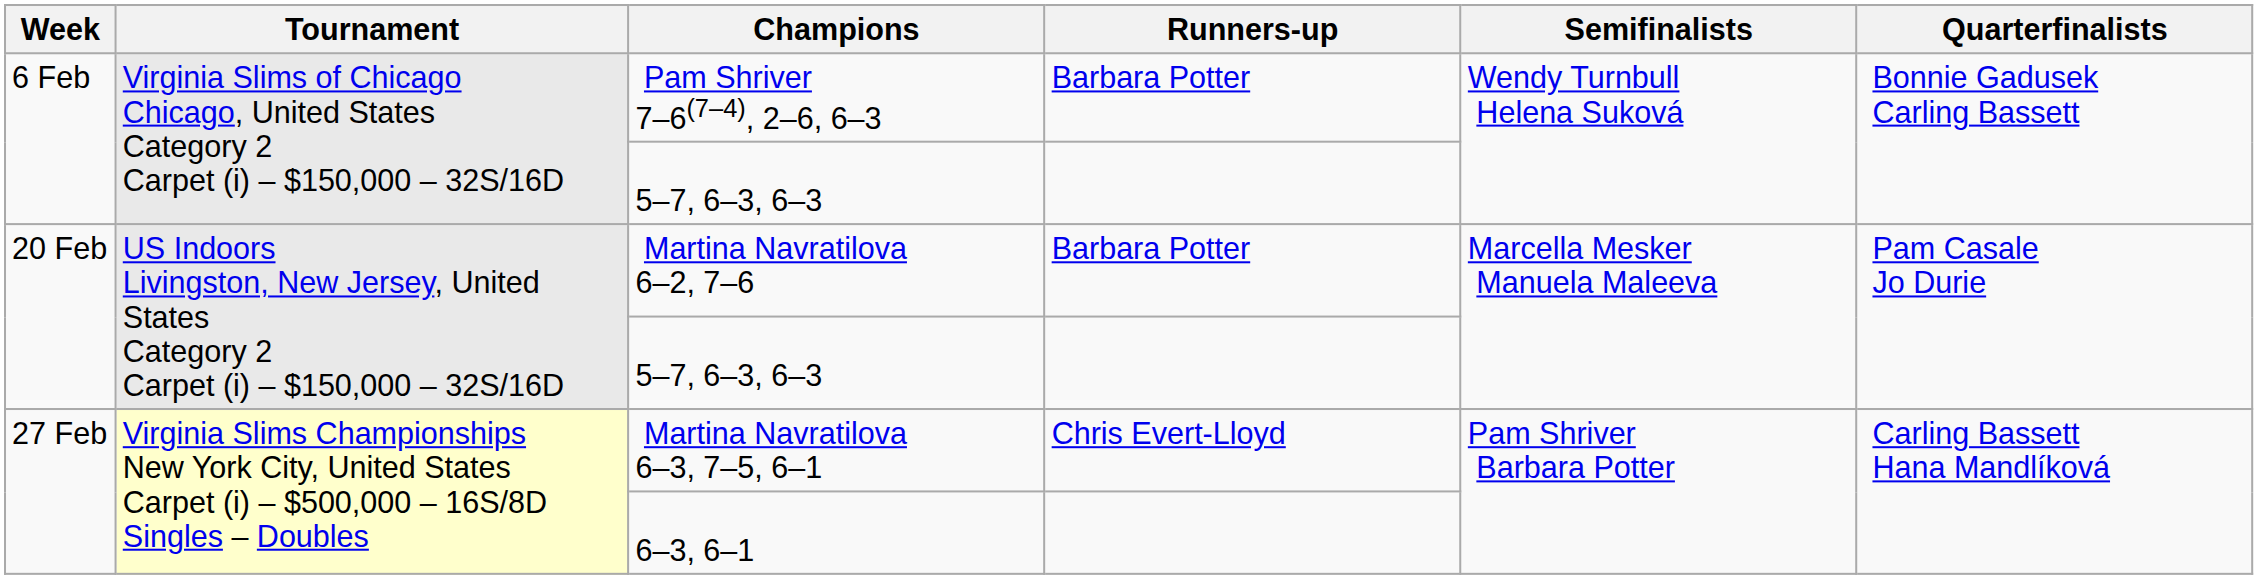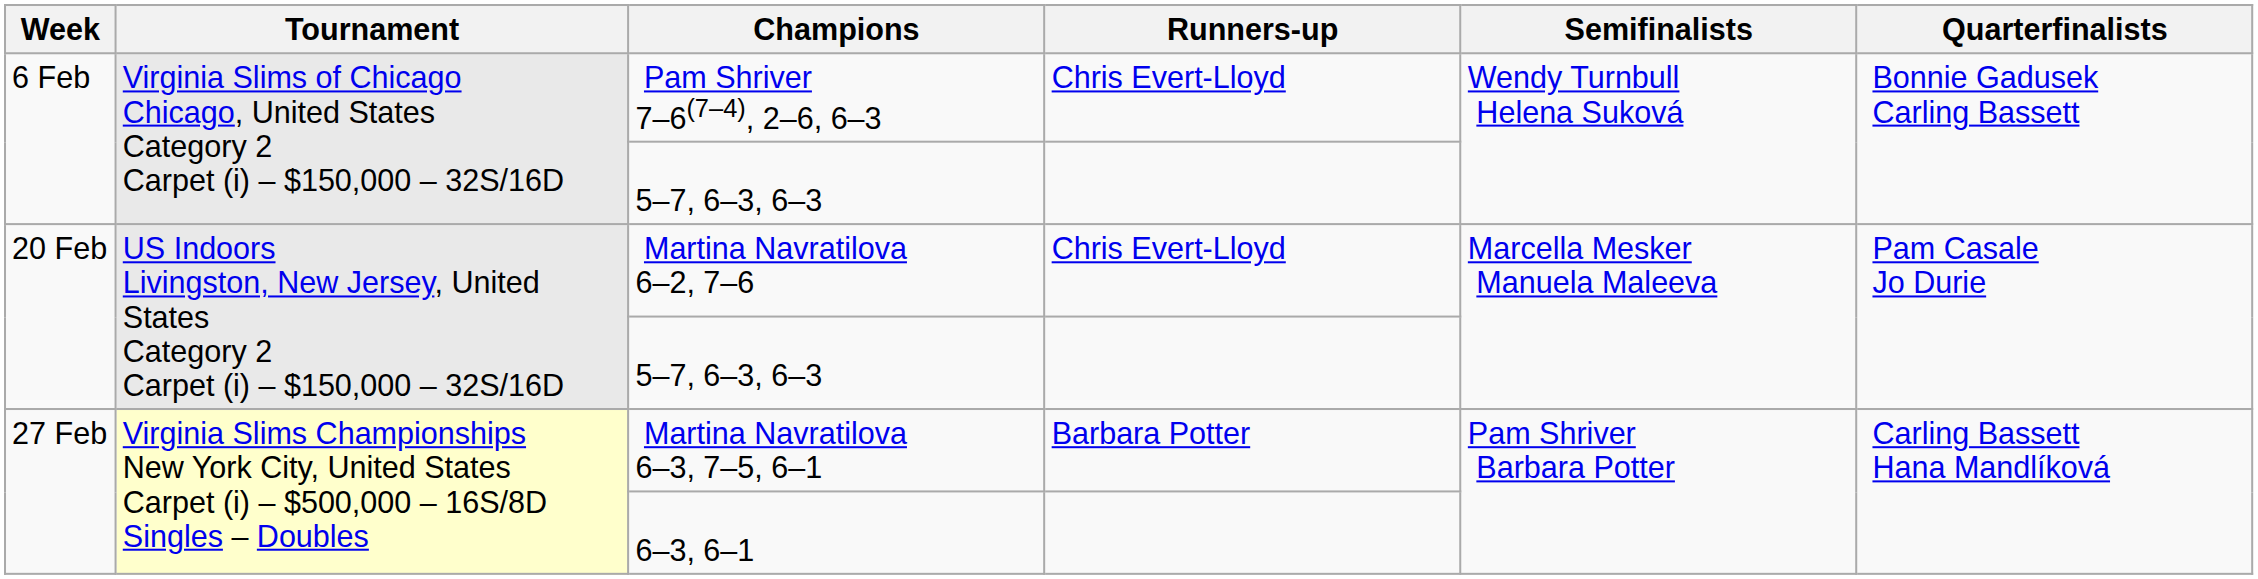 <table class=wikitable style=font-size:95%>
 <tr>
 <th style="width:48px;">Week</th>
 <th style="width:248px;">Tournament</th>
 <th style="width:200px;">Champions</th>
 <th style="width:200px;">Runners-up</th>
 <th style="width:190px;">Semifinalists</th>
 <th style="width:190px;">Quarterfinalists</th>
 </tr>
 <tr valign="top">
 <td rowspan=2>6 Feb</td>
 <td rowspan=2 style="background:#e9e9e9;"><a href='#'>Virginia Slims of Chicago</a><br> <a href='#'>Chicago</a>, United States <br>Category 2 <br>Carpet (i) – $150,000 – 32S/16D</td>
 <td> <a href='#'>Pam Shriver</a><br>7–6<sup>(7–4)</sup>, 2–6, 6–3</td>
-<td> <a href='#'>Barbara Potter</a></td>
+<td> <a href='#'>Chris Evert-Lloyd</a></td>
 <td rowspan=2> <a href='#'>Wendy Turnbull</a><br> <a href='#'>Helena Suková</a></td>
 <td rowspan=2> <a href='#'>Bonnie Gadusek</a><br> <a href='#'>Carling Bassett</a><br></td>
 </tr>
 <tr valign="top">
 <td><br>5–7, 6–3, 6–3</td>
 <td></td>
 </tr>
 <tr valign="top">
 <td rowspan=2>20 Feb</td>
 <td rowspan=2 style="background:#e9e9e9;"><a href='#'>US Indoors</a><br> <a href='#'>Livingston, New Jersey</a>, United States <br>Category 2 <br>Carpet (i) – $150,000 – 32S/16D</td>
 <td> <a href='#'>Martina Navratilova</a><br>6–2, 7–6</td>
-<td> <a href='#'>Barbara Potter</a></td>
+<td> <a href='#'>Chris Evert-Lloyd</a></td>
 <td rowspan=2> <a href='#'>Marcella Mesker</a><br> <a href='#'>Manuela Maleeva</a></td>
 <td rowspan=2> <a href='#'>Pam Casale</a><br> <a href='#'>Jo Durie</a><br></td>
 </tr>
 <tr valign="top">
 <td><br>5–7, 6–3, 6–3</td>
 <td></td>
 </tr>
 <tr valign="top">
 <td rowspan=2>27 Feb</td>
 <td rowspan=2 style="background:#FFFFCC"><a href='#'>Virginia Slims Championships</a><br> New York City, United States<br>Carpet (i) – $500,000 – 16S/8D <br> <a href='#'>Singles</a> – <a href='#'>Doubles</a></td>
 <td> <a href='#'>Martina Navratilova</a><br>6–3, 7–5, 6–1</td>
-<td> <a href='#'>Chris Evert-Lloyd</a></td>
+<td> <a href='#'>Barbara Potter</a></td>
 <td rowspan=2> <a href='#'>Pam Shriver</a><br> <a href='#'>Barbara Potter</a><br></td>
 <td rowspan=2> <a href='#'>Carling Bassett</a><br> <a href='#'>Hana Mandlíková</a><br> <br></td>
 </tr>
 <tr valign="top">
 <td><br> 6–3, 6–1</td>
 <td></td>
 </tr>
 </table>
